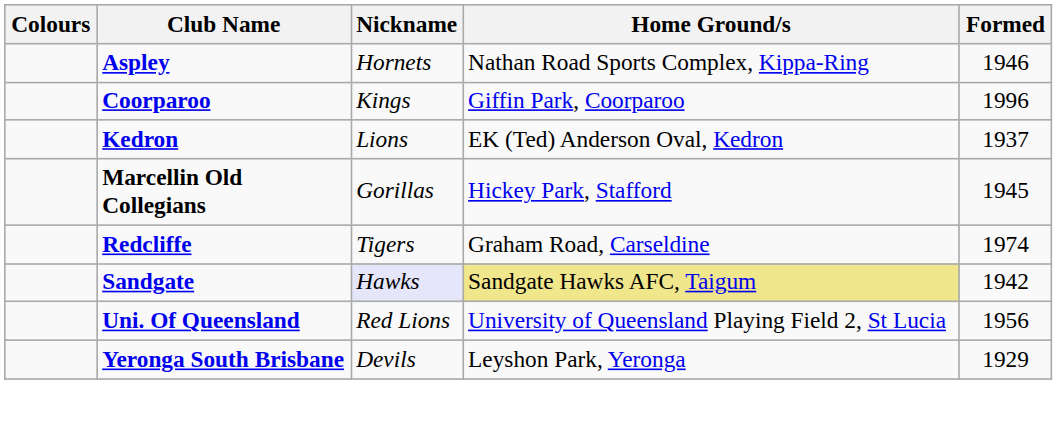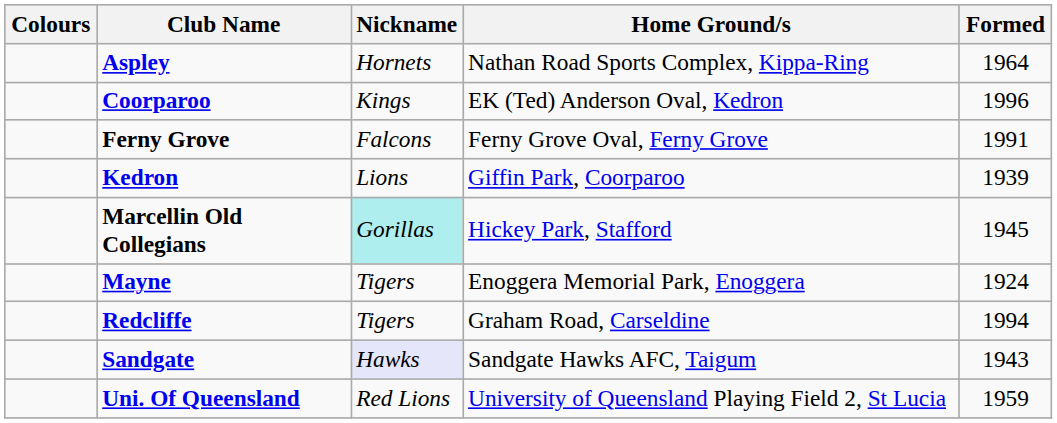 <table class="wikitable sortable" style="font-size:90%">
 <tr>
 <th width="050px">Colours</th>
 <th width="150px">Club Name</th>
 <th width="050px">Nickname</th>
 <th width="300px">Home Ground/s</th>
 <th width="050px">Formed</th>
 </tr>
 <tr>
 <td align="center"></td>
 <td><strong><a href='#'>Aspley</a></strong></td>
 <td><em>Hornets</em></td>
 <td>Nathan Road Sports Complex, <a href='#'>Kippa-Ring</a></td>
-<td align="center">1946</td>
+<td align="center">1964</td>
 </tr>
 <tr>
 <td></td>
 <td><strong><a href='#'>Coorparoo</a></strong> </td>
 <td><em>Kings</em></td>
-<td><a href='#'>Giffin Park</a>, <a href='#'>Coorparoo</a></td>
+<td>EK (Ted) Anderson Oval, <a href='#'>Kedron</a></td>
 <td style="text-align:center;">1996</td>
+</tr>
+<tr>
+<td align="center"></td>
+<td><strong>Ferny Grove</strong></td>
+<td><em>Falcons</em></td>
+<td>Ferny Grove Oval, <a href='#'>Ferny Grove</a></td>
+<td align="center">1991</td>
 </tr>
 <tr>
 <td></td>
 <td><strong><a href='#'>Kedron</a></strong></td>
 <td><em>Lions</em></td>
-<td>EK (Ted) Anderson Oval, <a href='#'>Kedron</a></td>
-<td style="text-align:center;">1937</td>
+<td><a href='#'>Giffin Park</a>, <a href='#'>Coorparoo</a></td>
+<td style="text-align:center;">1939</td>
 </tr>
 <tr>
 <td align="center"></td>
 <td><strong>Marcellin Old Collegians</strong></td>
-<td><em>Gorillas</em></td>
+<td style="background: paleturquoise;"><em>Gorillas</em></td>
 <td><a href='#'>Hickey Park</a>, <a href='#'>Stafford</a></td>
 <td style="text-align:center;">1945</td>
+</tr>
+<tr>
+<td></td>
+<td><strong><a href='#'>Mayne</a></strong></td>
+<td><em>Tigers</em></td>
+<td>Enoggera Memorial Park, <a href='#'>Enoggera</a></td>
+<td style="text-align:center;">1924</td>
 </tr>
 <tr>
 <td></td>
 <td><strong><a href='#'>Redcliffe</a></strong></td>
 <td><em>Tigers</em></td>
 <td>Graham Road, <a href='#'>Carseldine</a></td>
-<td style="text-align:center;">1974</td>
+<td style="text-align:center;">1994</td>
 </tr>
 <tr>
 <td style="text-align:center;"></td>
 <td><strong><a href='#'>Sandgate</a></strong></td>
 <td style="background: lavender;"><em>Hawks</em></td>
-<td style="background: khaki;">Sandgate Hawks AFC, <a href='#'>Taigum</a></td>
-<td style="text-align:center;">1942</td>
+<td>Sandgate Hawks AFC, <a href='#'>Taigum</a></td>
+<td style="text-align:center;">1943</td>
 </tr>
 <tr>
 <td align="center"></td>
 <td><strong><a href='#'>Uni. Of Queensland</a></strong></td>
 <td><em>Red Lions</em></td>
 <td><a href='#'>University of Queensland</a> Playing Field 2, <a href='#'>St Lucia</a></td>
-<td align="center">1956</td>
-</tr>
-<tr>
-<td></td>
-<td><strong><a href='#'>Yeronga South Brisbane</a></strong></td>
-<td><em>Devils</em></td>
-<td>Leyshon Park, <a href='#'>Yeronga</a></td>
-<td style="text-align:center;">1929</td>
+<td align="center">1959</td>
 </tr>
 </table>
